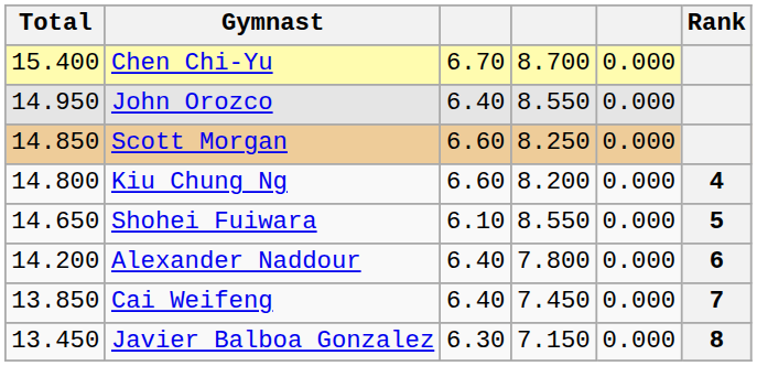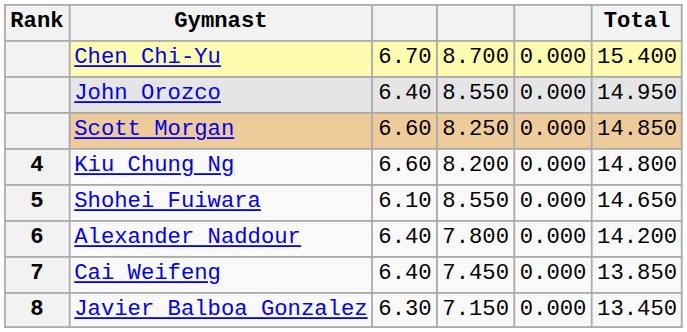 <table class="wikitable sortable" style="text-align:center; font-size:95%">
 <tr>
-<th scope=col>Total</th>
+<th scope=col>Rank</th>
 <th scope=col>Gymnast</th>
 <th scope=col></th>
 <th scope=col></th>
 <th scope=col></th>
-<th scope=col>Rank</th>
+<th scope=col>Total</th>
 </tr>
 <tr bgcolor=fffcaf>
-<td>15.400</td>
+<th scope=row style="text-align:center"></th>
 <td align=left><a href='#'>Chen Chi-Yu</a><br></td>
 <td>6.70</td>
 <td>8.700</td>
 <td>0.000</td>
-<th scope=row style="text-align:center"></th>
+<td>15.400</td>
 </tr>
 <tr bgcolor=e5e5e5>
-<td>14.950</td>
+<th scope=row style="text-align:center"></th>
 <td align=left><a href='#'>John Orozco</a><br></td>
 <td>6.40</td>
 <td>8.550</td>
 <td>0.000</td>
-<th scope=row style="text-align:center"></th>
+<td>14.950</td>
 </tr>
 <tr bgcolor=eecc99>
-<td>14.850</td>
+<th scope=row style="text-align:center"></th>
 <td align=left><a href='#'>Scott Morgan</a><br></td>
 <td>6.60</td>
 <td>8.250</td>
 <td>0.000</td>
-<th scope=row style="text-align:center"></th>
+<td>14.850</td>
 </tr>
 <tr>
-<td>14.800</td>
+<th scope=row style="text-align:center">4</th>
 <td align=left><a href='#'>Kiu Chung Ng</a><br></td>
 <td>6.60</td>
 <td>8.200</td>
 <td>0.000</td>
-<th scope=row style="text-align:center">4</th>
+<td>14.800</td>
 </tr>
 <tr>
-<td>14.650</td>
+<th scope=row style="text-align:center">5</th>
 <td align=left><a href='#'>Shohei Fuiwara</a><br></td>
 <td>6.10</td>
 <td>8.550</td>
 <td>0.000</td>
-<th scope=row style="text-align:center">5</th>
+<td>14.650</td>
 </tr>
 <tr>
-<td>14.200</td>
+<th scope=row style="text-align:center">6</th>
 <td align=left><a href='#'>Alexander Naddour</a><br></td>
 <td>6.40</td>
 <td>7.800</td>
 <td>0.000</td>
-<th scope=row style="text-align:center">6</th>
+<td>14.200</td>
 </tr>
 <tr>
-<td>13.850</td>
+<th scope=row style="text-align:center">7</th>
 <td align=left><a href='#'>Cai Weifeng</a><br></td>
 <td>6.40</td>
 <td>7.450</td>
 <td>0.000</td>
-<th scope=row style="text-align:center">7</th>
+<td>13.850</td>
 </tr>
 <tr>
-<td>13.450</td>
+<th scope=row style="text-align:center">8</th>
 <td align=left><a href='#'>Javier Balboa Gonzalez</a><br></td>
 <td>6.30</td>
 <td>7.150</td>
 <td>0.000</td>
-<th scope=row style="text-align:center">8</th>
+<td>13.450</td>
 </tr>
 </table>
